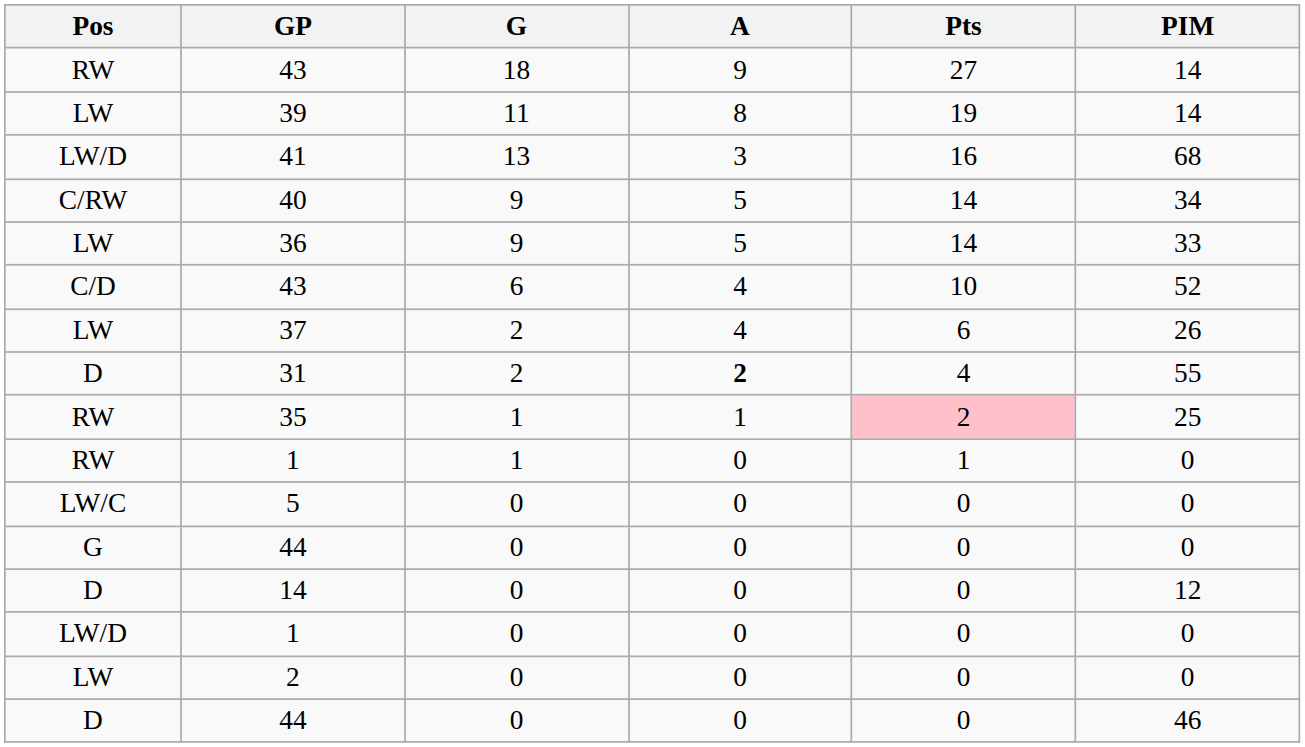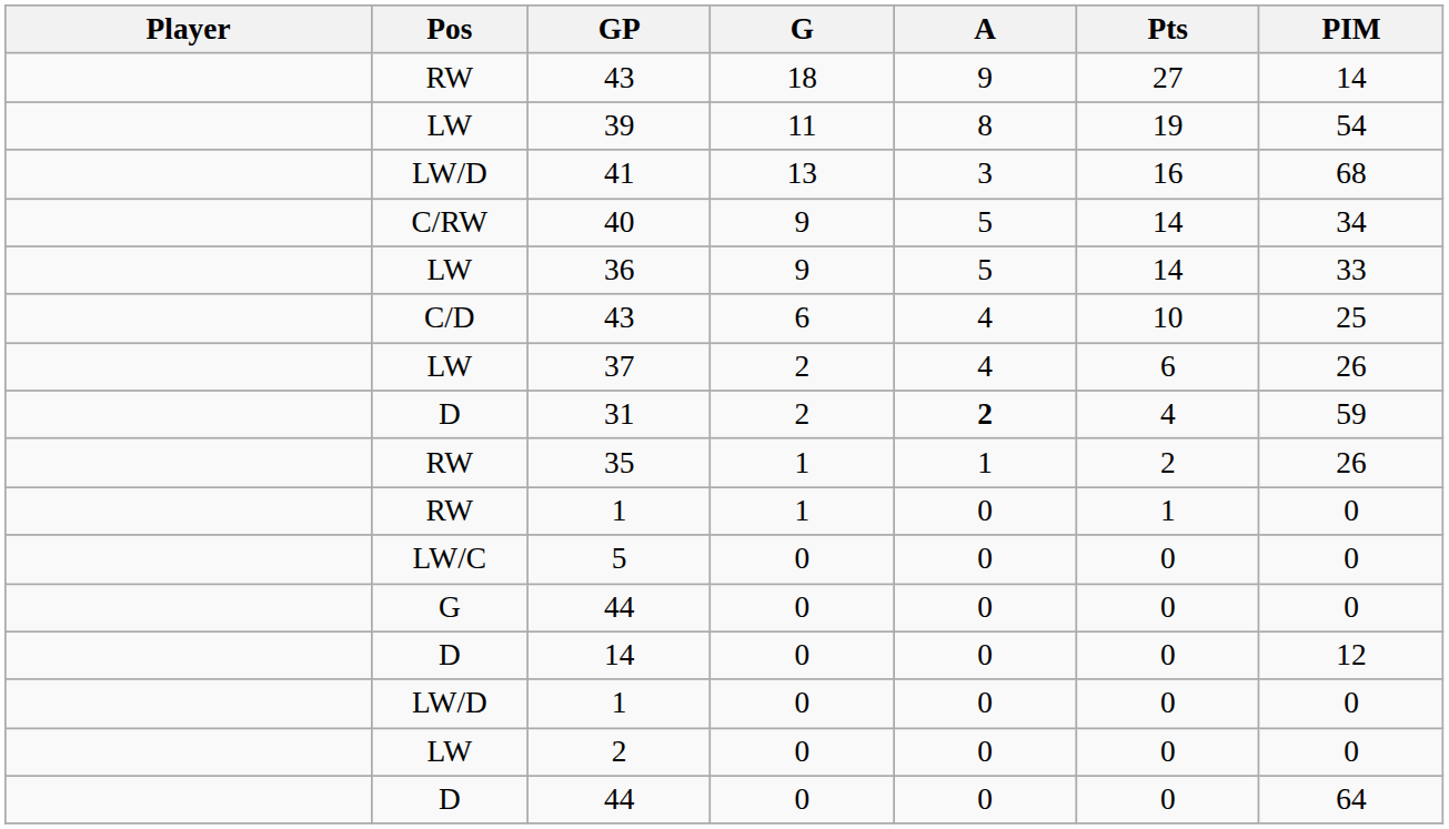 <table class="wikitable sortable" width="60%">
 <tr ALIGN="center">
+<th bgcolor="#DDDDFF" width="10%">Player</th>
 <th bgcolor="#DDDDFF" width="3%" title="Position">Pos</th>
 <th bgcolor="#DDDDFF" width="5%" title="Games played">GP</th>
 <th bgcolor="#DDDDFF" width="5%" title="Goals">G</th>
 <th bgcolor="#DDDDFF" width="5%" title="Assists">A</th>
 <th bgcolor="#DDDDFF" width="5%" title="Points">Pts</th>
 <th bgcolor="#DDDDFF" width="5%" title="Penalties in Minutes">PIM</th>
 </tr>
 <tr align="center">
+<td align="right"></td>
 <td>RW</td>
 <td>43</td>
 <td>18</td>
 <td>9</td>
 <td>27</td>
 <td>14</td>
 </tr>
 <tr align="center">
+<td align="right"></td>
 <td>LW</td>
 <td>39</td>
 <td>11</td>
 <td>8</td>
 <td>19</td>
-<td>14</td>
+<td>54</td>
 </tr>
 <tr align="center">
+<td align="right"></td>
 <td>LW/D</td>
 <td>41</td>
 <td>13</td>
 <td>3</td>
 <td>16</td>
 <td>68</td>
 </tr>
 <tr align="center">
+<td align="right"></td>
 <td>C/RW</td>
 <td>40</td>
 <td>9</td>
 <td>5</td>
 <td>14</td>
 <td>34</td>
 </tr>
 <tr align="center">
+<td align="right"></td>
 <td>LW</td>
 <td>36</td>
 <td>9</td>
 <td>5</td>
 <td>14</td>
 <td>33</td>
 </tr>
 <tr align="center">
+<td align="right"></td>
 <td>C/D</td>
 <td>43</td>
 <td>6</td>
 <td>4</td>
 <td>10</td>
-<td>52</td>
+<td>25</td>
 </tr>
 <tr align="center">
+<td align="right"></td>
 <td>LW</td>
 <td>37</td>
 <td>2</td>
 <td>4</td>
 <td>6</td>
 <td>26</td>
 </tr>
 <tr align="center">
+<td align="right"></td>
 <td>D</td>
 <td>31</td>
 <td>2</td>
 <td><strong>2</strong></td>
 <td>4</td>
-<td>55</td>
+<td>59</td>
 </tr>
 <tr align="center">
+<td align="right"></td>
 <td>RW</td>
 <td>35</td>
 <td>1</td>
 <td>1</td>
-<td style="background: pink;">2</td>
-<td>25</td>
+<td>2</td>
+<td>26</td>
 </tr>
 <tr align="center">
+<td align="right"></td>
 <td>RW</td>
 <td>1</td>
 <td>1</td>
 <td>0</td>
 <td>1</td>
 <td>0</td>
 </tr>
 <tr align="center">
+<td align="right"></td>
 <td>LW/C</td>
 <td>5</td>
 <td>0</td>
 <td>0</td>
 <td>0</td>
 <td>0</td>
 </tr>
 <tr align="center">
+<td align="right"></td>
 <td>G</td>
 <td>44</td>
 <td>0</td>
 <td>0</td>
 <td>0</td>
 <td>0</td>
 </tr>
 <tr align="center">
+<td align="right"></td>
 <td>D</td>
 <td>14</td>
 <td>0</td>
 <td>0</td>
 <td>0</td>
 <td>12</td>
 </tr>
 <tr align="center">
+<td align="right"></td>
 <td>LW/D</td>
 <td>1</td>
 <td>0</td>
 <td>0</td>
 <td>0</td>
 <td>0</td>
 </tr>
 <tr align="center">
+<td align="right"></td>
 <td>LW</td>
 <td>2</td>
 <td>0</td>
 <td>0</td>
 <td>0</td>
 <td>0</td>
 </tr>
 <tr align="center">
+<td align="right"></td>
 <td>D</td>
 <td>44</td>
 <td>0</td>
 <td>0</td>
 <td>0</td>
-<td>46</td>
+<td>64</td>
 </tr>
 </table>
